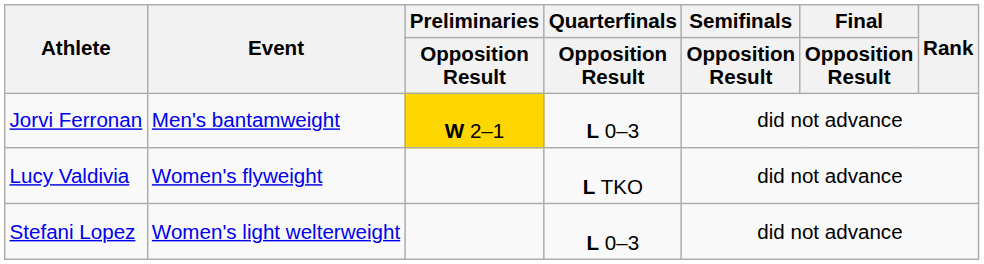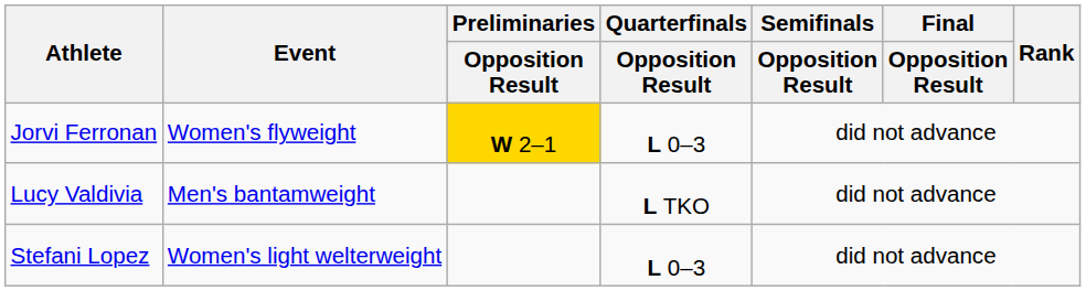 <table class="wikitable" border="1" style="font-size:90%">
 <tr>
 <th rowspan=2>Athlete</th>
 <th rowspan=2>Event</th>
 <th>Preliminaries</th>
 <th>Quarterfinals</th>
 <th>Semifinals</th>
 <th>Final</th>
 <th rowspan="2">Rank</th>
 </tr>
 <tr>
 <th>Opposition<br>Result</th>
 <th>Opposition<br>Result</th>
 <th>Opposition<br>Result</th>
 <th>Opposition<br>Result</th>
 </tr>
 <tr align=center>
 <td align=left><a href='#'>Jorvi Ferronan</a></td>
-<td align=left><a href='#'>Men's bantamweight</a></td>
+<td align=left><a href='#'>Women's flyweight</a></td>
 <td style="background: gold;"><br><strong>W</strong> 2–1</td>
 <td><br><strong>L</strong> 0–3</td>
 <td colspan=3>did not advance</td>
 </tr>
 <tr align=center>
 <td align=left><a href='#'>Lucy Valdivia</a></td>
-<td align=left><a href='#'>Women's flyweight</a></td>
+<td align=left><a href='#'>Men's bantamweight</a></td>
 <td></td>
 <td><br><strong>L</strong> TKO</td>
 <td colspan=3>did not advance</td>
 </tr>
 <tr align=center>
 <td align=left><a href='#'>Stefani Lopez</a></td>
 <td align=left><a href='#'>Women's light welterweight</a></td>
 <td></td>
 <td><br><strong>L</strong> 0–3</td>
 <td colspan=3>did not advance</td>
 </tr>
 </table>
